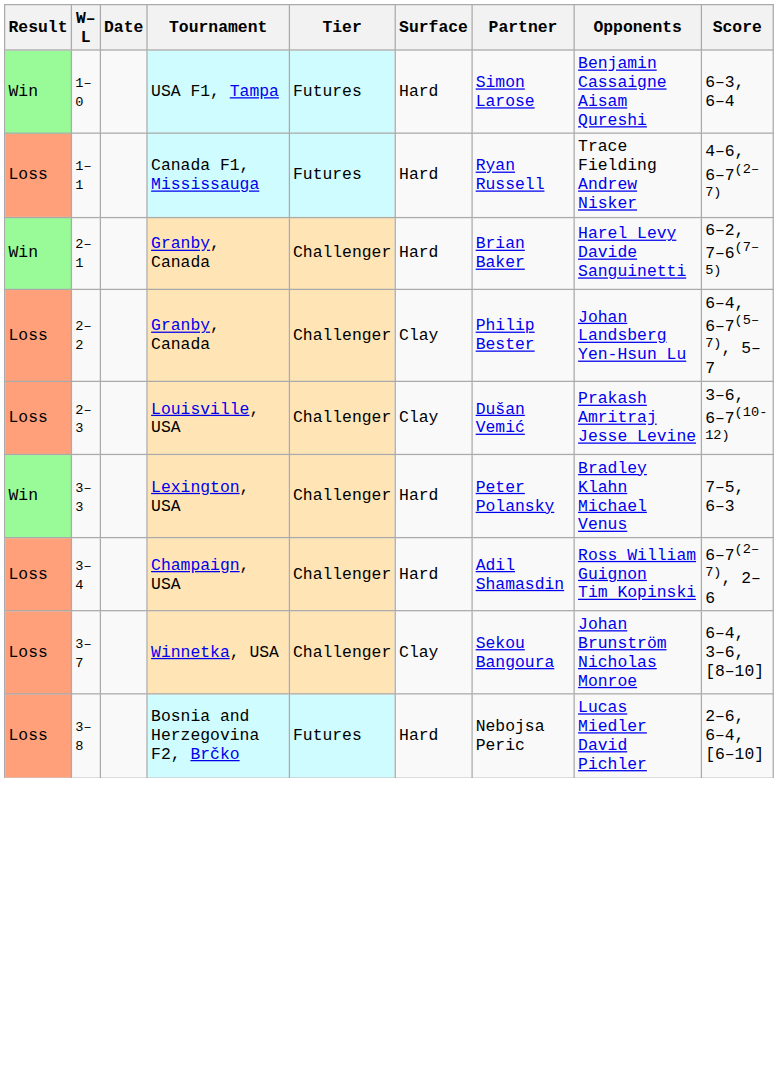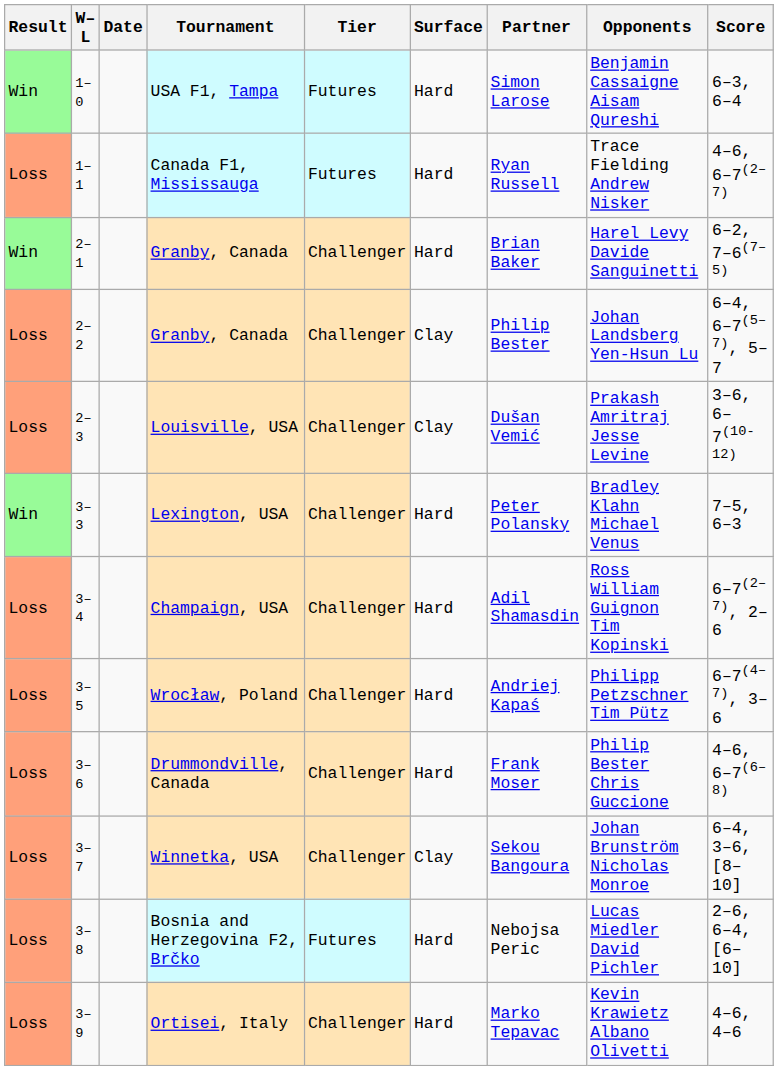 <table class="sortable wikitable">
 <tr>
 <th>Result</th>
 <th class="unsortable">W–L</th>
 <th>Date</th>
 <th>Tournament</th>
 <th>Tier</th>
 <th>Surface</th>
 <th>Partner</th>
 <th>Opponents</th>
 <th class="unsortable">Score</th>
 </tr>
 <tr>
 <td bgcolor=98FB98>Win</td>
 <td><small>1–0</small></td>
 <td></td>
 <td style="background:#cffcff;">USA F1, <a href='#'>Tampa</a></td>
 <td style="background:#cffcff;">Futures</td>
 <td>Hard</td>
 <td> <a href='#'>Simon Larose</a></td>
 <td> <a href='#'>Benjamin Cassaigne</a> <br> <a href='#'>Aisam Qureshi</a></td>
 <td>6–3, 6–4</td>
 </tr>
 <tr>
 <td bgcolor=FFA07A>Loss</td>
 <td><small>1–1</small></td>
 <td></td>
 <td style="background:#cffcff;">Canada F1, <a href='#'>Mississauga</a></td>
 <td style="background:#cffcff;">Futures</td>
 <td>Hard</td>
 <td> <a href='#'>Ryan Russell</a></td>
 <td> Trace Fielding <br> <a href='#'>Andrew Nisker</a></td>
 <td>4–6, 6–7<sup>(2–7)</sup></td>
 </tr>
 <tr>
 <td bgcolor=98FB98>Win</td>
 <td><small>2–1</small></td>
 <td></td>
 <td style="background:moccasin;"><a href='#'>Granby</a>, Canada</td>
 <td style="background:moccasin;">Challenger</td>
 <td>Hard</td>
 <td> <a href='#'>Brian Baker</a></td>
 <td> <a href='#'>Harel Levy</a> <br> <a href='#'>Davide Sanguinetti</a></td>
 <td>6–2, 7–6<sup>(7–5)</sup></td>
 </tr>
 <tr>
 <td bgcolor=FFA07A>Loss</td>
 <td><small>2–2</small></td>
 <td></td>
 <td style="background:moccasin;"><a href='#'>Granby</a>, Canada</td>
 <td style="background:moccasin;">Challenger</td>
 <td>Clay</td>
 <td> <a href='#'>Philip Bester</a></td>
 <td> <a href='#'>Johan Landsberg</a> <br> <a href='#'>Yen-Hsun Lu</a></td>
 <td>6–4, 6–7<sup>(5–7)</sup>, 5–7</td>
 </tr>
 <tr>
 <td bgcolor=FFA07A>Loss</td>
 <td><small>2–3</small></td>
 <td></td>
 <td style="background:moccasin;"><a href='#'>Louisville</a>, USA</td>
 <td style="background:moccasin;">Challenger</td>
 <td>Clay</td>
 <td> <a href='#'>Dušan Vemić</a></td>
 <td> <a href='#'>Prakash Amritraj</a> <br> <a href='#'>Jesse Levine</a></td>
 <td>3–6, 6–7<sup>(10-12)</sup></td>
 </tr>
 <tr>
 <td bgcolor=98FB98>Win</td>
 <td><small>3–3</small></td>
 <td></td>
 <td style="background:moccasin;"><a href='#'>Lexington</a>, USA</td>
 <td style="background:moccasin;">Challenger</td>
 <td>Hard</td>
 <td> <a href='#'>Peter Polansky</a></td>
 <td> <a href='#'>Bradley Klahn</a> <br> <a href='#'>Michael Venus</a></td>
 <td>7–5, 6–3</td>
 </tr>
 <tr>
 <td bgcolor=FFA07A>Loss</td>
 <td><small>3–4</small></td>
 <td></td>
 <td style="background:moccasin;"><a href='#'>Champaign</a>, USA</td>
 <td style="background:moccasin;">Challenger</td>
 <td>Hard</td>
 <td> <a href='#'>Adil Shamasdin</a></td>
 <td> <a href='#'>Ross William Guignon</a> <br> <a href='#'>Tim Kopinski</a></td>
 <td>6–7<sup>(2–7)</sup>, 2–6</td>
 </tr>
 <tr>
 <td bgcolor=FFA07A>Loss</td>
+<td><small>3–5</small></td>
+<td></td>
+<td style="background:moccasin;"><a href='#'>Wrocław</a>, Poland</td>
+<td style="background:moccasin;">Challenger</td>
+<td>Hard</td>
+<td> <a href='#'>Andriej Kapaś</a></td>
+<td> <a href='#'>Philipp Petzschner</a> <br> <a href='#'>Tim Pütz</a></td>
+<td>6–7<sup>(4–7)</sup>, 3–6</td>
+</tr>
+<tr>
+<td bgcolor=FFA07A>Loss</td>
+<td><small>3–6</small></td>
+<td></td>
+<td style="background:moccasin;"><a href='#'>Drummondville</a>, Canada</td>
+<td style="background:moccasin;">Challenger</td>
+<td>Hard</td>
+<td> <a href='#'>Frank Moser</a></td>
+<td> <a href='#'>Philip Bester</a> <br> <a href='#'>Chris Guccione</a></td>
+<td>4–6, 6–7<sup>(6–8)</sup></td>
+</tr>
+<tr>
+<td bgcolor=FFA07A>Loss</td>
 <td><small>3–7</small></td>
 <td></td>
 <td style="background:moccasin;"><a href='#'>Winnetka</a>, USA</td>
 <td style="background:moccasin;">Challenger</td>
 <td>Clay</td>
 <td> <a href='#'>Sekou Bangoura</a></td>
 <td> <a href='#'>Johan Brunström</a> <br> <a href='#'>Nicholas Monroe</a></td>
 <td>6–4, 3–6, [8–10]</td>
 </tr>
 <tr>
 <td bgcolor=FFA07A>Loss</td>
 <td><small>3–8</small></td>
 <td></td>
 <td style="background:#cffcff;">Bosnia and Herzegovina F2, <a href='#'>Brčko</a></td>
 <td style="background:#cffcff;">Futures</td>
 <td>Hard</td>
 <td> Nebojsa Peric</td>
 <td> <a href='#'>Lucas Miedler</a> <br> <a href='#'>David Pichler</a></td>
 <td>2–6, 6–4, [6–10]</td>
 </tr>
+<tr>
+<td bgcolor=FFA07A>Loss</td>
+<td><small>3–9</small></td>
+<td></td>
+<td style="background:moccasin;"><a href='#'>Ortisei</a>, Italy</td>
+<td style="background:moccasin;">Challenger</td>
+<td>Hard</td>
+<td> <a href='#'>Marko Tepavac</a></td>
+<td> <a href='#'>Kevin Krawietz</a> <br> <a href='#'>Albano Olivetti</a></td>
+<td>4–6, 4–6</td>
+</tr>
 </table>
